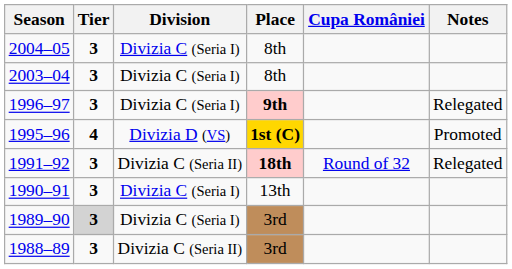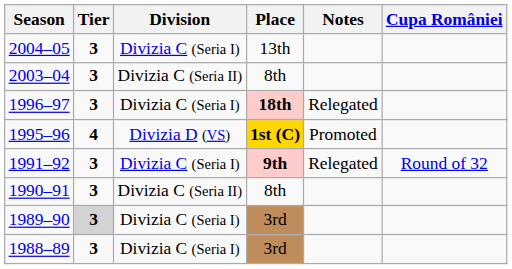 <table class="wikitable" style="text-align:center; font-size:90%">
 <tr>
 <th>Season</th>
 <th>Tier</th>
 <th>Division</th>
 <th>Place</th>
+<th>Notes</th>
 <th><a href='#'>Cupa României</a></th>
-<th>Notes</th>
 </tr>
 <tr>
 <td><a href='#'>2004–05</a></td>
 <td><strong>3</strong></td>
 <td><a href='#'>Divizia C</a> <small>(Seria I)</small></td>
-<td>8th</td>
+<td>13th</td>
 <td></td>
 <td></td>
 </tr>
 <tr>
 <td><a href='#'>2003–04</a></td>
 <td><strong>3</strong></td>
-<td>Divizia C <small>(Seria I)</small></td>
+<td>Divizia C <small>(Seria II)</small></td>
 <td>8th</td>
 <td></td>
 <td></td>
 </tr>
 <tr>
 <td><a href='#'>1996–97</a></td>
 <td><strong>3</strong></td>
 <td>Divizia C <small>(Seria I)</small></td>
-<td align=center bgcolor=#FFCCCC><strong>9th</strong></td>
+<td align=center bgcolor=#FFCCCC><strong>18th</strong></td>
+<td>Relegated</td>
 <td></td>
-<td>Relegated</td>
 </tr>
 <tr>
 <td><a href='#'>1995–96</a></td>
 <td><strong>4</strong></td>
 <td><a href='#'>Divizia D</a> <small>(<a href='#'>VS</a>)</small></td>
 <td align=center bgcolor=gold><strong>1st</strong> <strong>(C)</strong></td>
+<td>Promoted</td>
 <td></td>
-<td>Promoted</td>
 </tr>
 <tr>
 <td><a href='#'>1991–92</a></td>
 <td><strong>3</strong></td>
-<td>Divizia C <small>(Seria II)</small></td>
-<td align=center bgcolor=#FFCCCC><strong>18th</strong></td>
+<td><a href='#'>Divizia C</a> <small>(Seria I)</small></td>
+<td align=center bgcolor=#FFCCCC><strong>9th</strong></td>
+<td>Relegated</td>
 <td><a href='#'>Round of 32</a></td>
-<td>Relegated</td>
 </tr>
 <tr>
 <td><a href='#'>1990–91</a></td>
 <td><strong>3</strong></td>
-<td><a href='#'>Divizia C</a> <small>(Seria I)</small></td>
-<td>13th</td>
+<td>Divizia C <small>(Seria II)</small></td>
+<td>8th</td>
 <td></td>
 <td></td>
 </tr>
 <tr>
 <td><a href='#'>1989–90</a></td>
 <td style="background: lightgrey;"><strong>3</strong></td>
 <td>Divizia C <small>(Seria I)</small></td>
 <td align=center bgcolor=#BF8D5B>3rd</td>
 <td></td>
 <td></td>
 </tr>
 <tr>
 <td><a href='#'>1988–89</a></td>
 <td><strong>3</strong></td>
-<td>Divizia C <small>(Seria II)</small></td>
+<td>Divizia C <small>(Seria I)</small></td>
 <td align=center bgcolor=#BF8D5B>3rd</td>
 <td></td>
 <td></td>
 </tr>
 </table>
